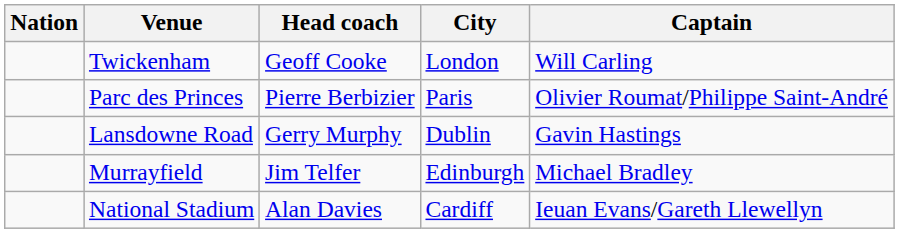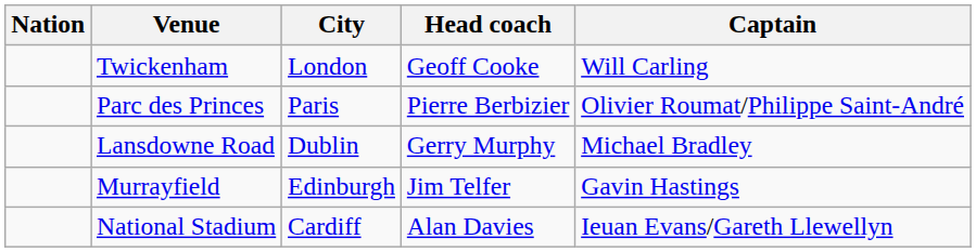 <table class="wikitable">
 <tr>
 <th><strong>Nation</strong></th>
 <th><strong>Venue</strong></th>
+<th><strong>City</strong></th>
 <th><strong>Head coach</strong></th>
-<th><strong>City</strong></th>
 <th><strong>Captain</strong></th>
 </tr>
 <tr>
 <td></td>
 <td><a href='#'>Twickenham</a></td>
+<td><a href='#'>London</a></td>
 <td><a href='#'>Geoff Cooke</a></td>
-<td><a href='#'>London</a></td>
 <td><a href='#'>Will Carling</a></td>
 </tr>
 <tr>
 <td></td>
 <td><a href='#'>Parc des Princes</a></td>
+<td><a href='#'>Paris</a></td>
 <td><a href='#'>Pierre Berbizier</a></td>
-<td><a href='#'>Paris</a></td>
 <td><a href='#'>Olivier Roumat</a>/<a href='#'>Philippe Saint-André</a></td>
 </tr>
 <tr>
 <td></td>
 <td><a href='#'>Lansdowne Road</a></td>
+<td><a href='#'>Dublin</a></td>
 <td><a href='#'>Gerry Murphy</a></td>
-<td><a href='#'>Dublin</a></td>
+<td><a href='#'>Michael Bradley</a></td>
+</tr>
+<tr>
+<td></td>
+<td><a href='#'>Murrayfield</a></td>
+<td><a href='#'>Edinburgh</a></td>
+<td><a href='#'>Jim Telfer</a></td>
 <td><a href='#'>Gavin Hastings</a></td>
 </tr>
 <tr>
 <td></td>
-<td><a href='#'>Murrayfield</a></td>
-<td><a href='#'>Jim Telfer</a></td>
-<td><a href='#'>Edinburgh</a></td>
-<td><a href='#'>Michael Bradley</a></td>
-</tr>
-<tr>
-<td></td>
 <td><a href='#'>National Stadium</a></td>
+<td><a href='#'>Cardiff</a></td>
 <td><a href='#'>Alan Davies</a></td>
-<td><a href='#'>Cardiff</a></td>
 <td><a href='#'>Ieuan Evans</a>/<a href='#'>Gareth Llewellyn</a></td>
 </tr>
 </table>
